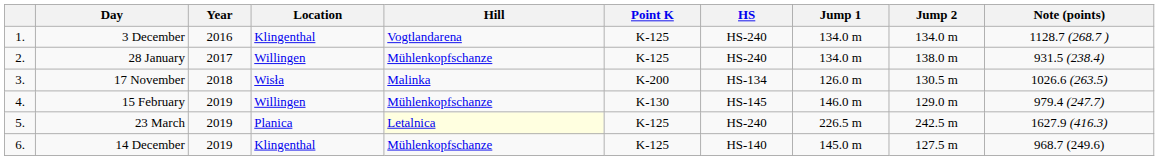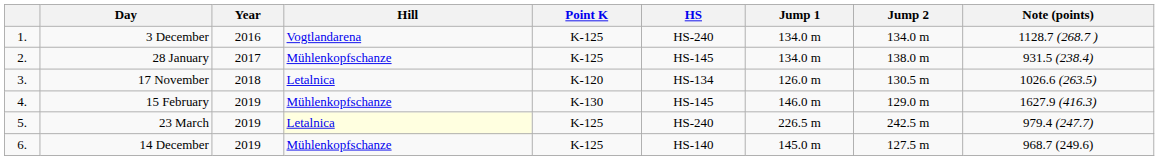 <table width=100% style="font-size: 89%; text-align:center" class=wikitable>
 <tr>
 <th></th>
 <th>Day</th>
 <th>Year</th>
-<th>Location</th>
 <th>Hill</th>
 <th><a href='#'>Point K</a></th>
 <th><a href='#'>HS</a></th>
 <th>Jump 1</th>
 <th>Jump 2</th>
 <th>Note (points)</th>
 </tr>
 <tr>
 <td>1.</td>
 <td align=right>3 December</td>
 <td>2016</td>
-<td align=left><a href='#'>Klingenthal</a></td>
 <td align=left><a href='#'>Vogtlandarena</a></td>
 <td>K-125</td>
 <td>HS-240</td>
 <td>134.0 m</td>
 <td>134.0 m</td>
 <td>1128.7 <em>(268.7 )</em></td>
 </tr>
 <tr>
 <td>2.</td>
 <td align=right>28 January</td>
 <td>2017</td>
-<td align=left><a href='#'>Willingen</a></td>
 <td align=left><a href='#'>Mühlenkopfschanze</a></td>
 <td>K-125</td>
-<td>HS-240</td>
+<td>HS-145</td>
 <td>134.0 m</td>
 <td>138.0 m</td>
 <td>931.5 <em>(238.4)</em></td>
 </tr>
 <tr>
 <td>3.</td>
 <td align=right>17 November</td>
 <td>2018</td>
-<td align=left><a href='#'>Wisła</a></td>
-<td align=left><a href='#'>Malinka</a></td>
-<td>K-200</td>
+<td align=left><a href='#'>Letalnica</a></td>
+<td>K-120</td>
 <td>HS-134</td>
 <td>126.0 m</td>
 <td>130.5 m</td>
 <td>1026.6 <em>(263.5)</em></td>
 </tr>
 <tr>
 <td>4.</td>
 <td align=right>15 February</td>
 <td>2019</td>
-<td align=left><a href='#'>Willingen</a></td>
 <td align=left><a href='#'>Mühlenkopfschanze</a></td>
 <td>K-130</td>
 <td>HS-145</td>
 <td>146.0 m</td>
 <td>129.0 m</td>
-<td>979.4 <em>(247.7)</em></td>
+<td>1627.9 <em>(416.3)</em></td>
 </tr>
 <tr>
 <td>5.</td>
 <td align=right>23 March</td>
 <td>2019</td>
-<td align=left><a href='#'>Planica</a></td>
 <td align=left style="background: lightyellow;"><a href='#'>Letalnica</a></td>
 <td>K-125</td>
 <td>HS-240</td>
 <td>226.5 m</td>
 <td>242.5 m</td>
-<td>1627.9 <em>(416.3)</em></td>
+<td>979.4 <em>(247.7)</em></td>
 </tr>
 <tr>
 <td>6.</td>
 <td align=right>14 December</td>
 <td>2019</td>
-<td align=left><a href='#'>Klingenthal</a></td>
 <td align=left><a href='#'>Mühlenkopfschanze</a></td>
 <td>K-125</td>
 <td>HS-140</td>
 <td>145.0 m</td>
 <td>127.5 m</td>
 <td>968.7 (249.6)</td>
 </tr>
 </table>
